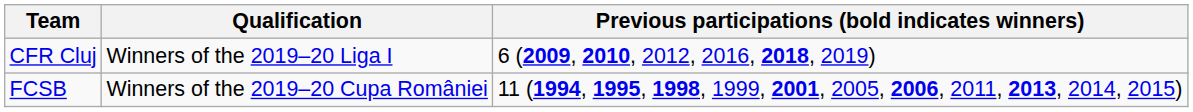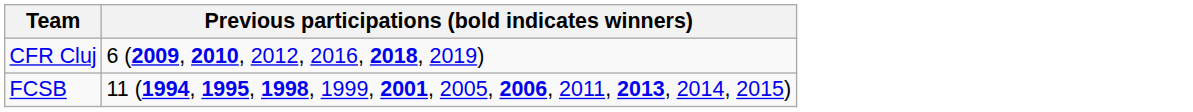 <table class="wikitable">
 <tr>
 <th>Team</th>
-<th>Qualification</th>
 <th>Previous participations (bold indicates winners)</th>
 </tr>
 <tr>
 <td><a href='#'>CFR Cluj</a></td>
-<td>Winners of the <a href='#'>2019–20 Liga I</a></td>
 <td>6 (<strong><a href='#'>2009</a></strong>, <strong><a href='#'>2010</a></strong>, <a href='#'>2012</a>, <a href='#'>2016</a>, <strong><a href='#'>2018</a></strong>, <a href='#'>2019</a>)</td>
 </tr>
 <tr>
 <td><a href='#'>FCSB</a></td>
-<td>Winners of the <a href='#'>2019–20 Cupa României</a></td>
 <td>11 (<strong><a href='#'>1994</a></strong>, <strong><a href='#'>1995</a></strong>, <strong><a href='#'>1998</a></strong>, <a href='#'>1999</a>, <strong><a href='#'>2001</a></strong>, <a href='#'>2005</a>, <strong><a href='#'>2006</a></strong>, <a href='#'>2011</a>, <strong><a href='#'>2013</a></strong>, <a href='#'>2014</a>, <a href='#'>2015</a>)</td>
 </tr>
 </table>
